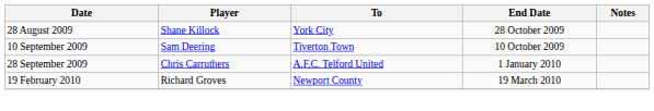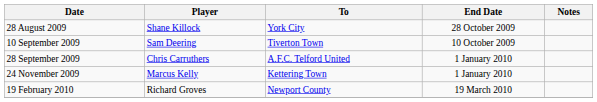 <table class="wikitable" style="text-align:center; font-size:95%;width:60%; text-align:left">
 <tr>
 <th>Date</th>
 <th>Player</th>
 <th>To</th>
 <th>End Date</th>
 <th>Notes</th>
 </tr>
 <tr --->
 <td>28 August 2009</td>
 <td><a href='#'>Shane Killock</a></td>
 <td><a href='#'>York City</a></td>
 <td align="center">28 October 2009</td>
 <td align="center"></td>
 </tr>
 <tr --->
 <td>10 September 2009</td>
 <td><a href='#'>Sam Deering</a></td>
 <td><a href='#'>Tiverton Town</a></td>
 <td align="center">10 October 2009</td>
 <td align="center"></td>
 </tr>
 <tr --->
 <td>28 September 2009</td>
 <td><a href='#'>Chris Carruthers</a></td>
 <td><a href='#'>A.F.C. Telford United</a></td>
 <td align="center">1 January 2010</td>
 <td align="center"></td>
 </tr>
 <tr --->
+<td>24 November 2009</td>
+<td><a href='#'>Marcus Kelly</a></td>
+<td><a href='#'>Kettering Town</a></td>
+<td align="center">1 January 2010</td>
+<td align="center"></td>
+</tr>
+<tr --->
 <td>19 February 2010</td>
 <td>Richard Groves</td>
 <td><a href='#'>Newport County</a></td>
 <td align="center">19 March 2010</td>
 <td align="center"></td>
 </tr>
 <tr --->
 </tr>
 </table>
